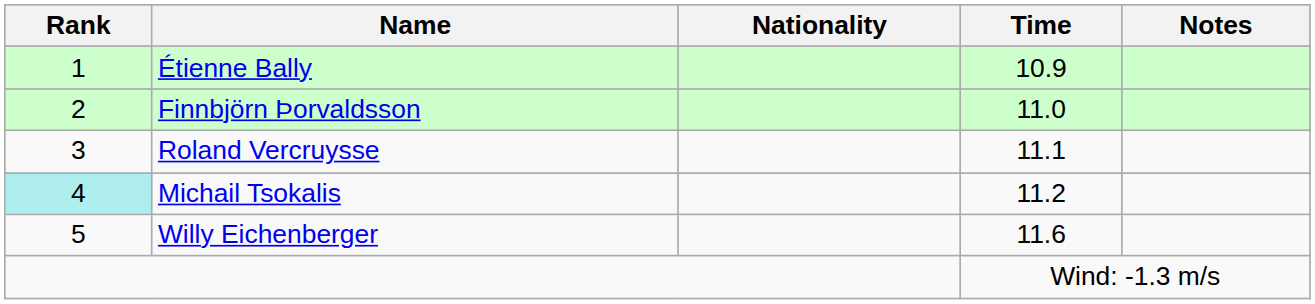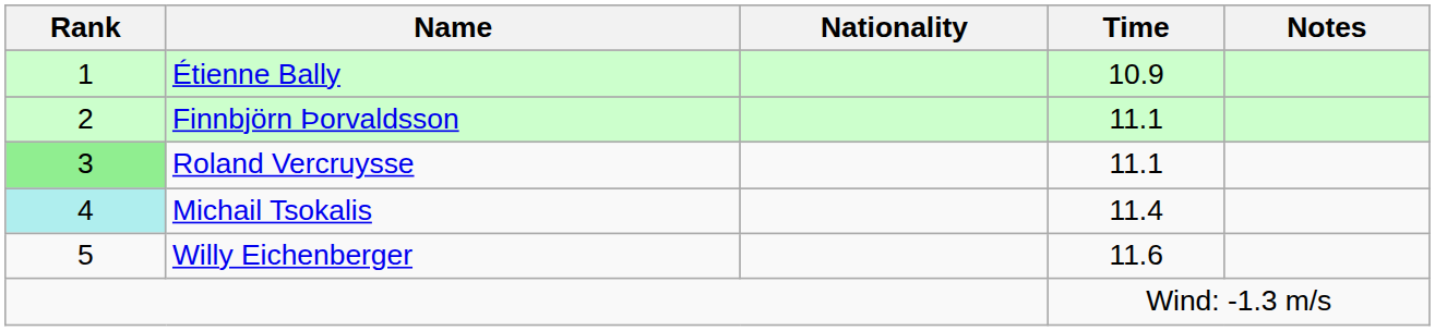 <table class="wikitable sortable" style="text-align:center;width: 50%">
 <tr>
 <th>Rank</th>
 <th>Name</th>
 <th>Nationality</th>
 <th>Time</th>
 <th>Notes</th>
 </tr>
 <tr bgcolor=ccffcc>
 <td>1</td>
 <td align=left><a href='#'>Étienne Bally</a></td>
 <td align=left></td>
 <td>10.9</td>
 <td></td>
 </tr>
 <tr bgcolor=ccffcc>
 <td>2</td>
 <td align=left><a href='#'>Finnbjörn Þorvaldsson</a></td>
 <td align=left></td>
-<td>11.0</td>
+<td>11.1</td>
 <td></td>
 </tr>
 <tr>
-<td>3</td>
+<td style="background: lightgreen;">3</td>
 <td align=left><a href='#'>Roland Vercruysse</a></td>
 <td align=left></td>
 <td>11.1</td>
 <td></td>
 </tr>
 <tr>
 <td style="background: paleturquoise;">4</td>
 <td align=left><a href='#'>Michail Tsokalis</a></td>
 <td align=left></td>
-<td>11.2</td>
+<td>11.4</td>
 <td></td>
 </tr>
 <tr>
 <td>5</td>
 <td align=left><a href='#'>Willy Eichenberger</a></td>
 <td align=left></td>
 <td>11.6</td>
 <td></td>
 </tr>
 <tr>
 <td colspan="3"></td>
 <td colspan="2">Wind: -1.3 m/s</td>
 </tr>
 </table>
